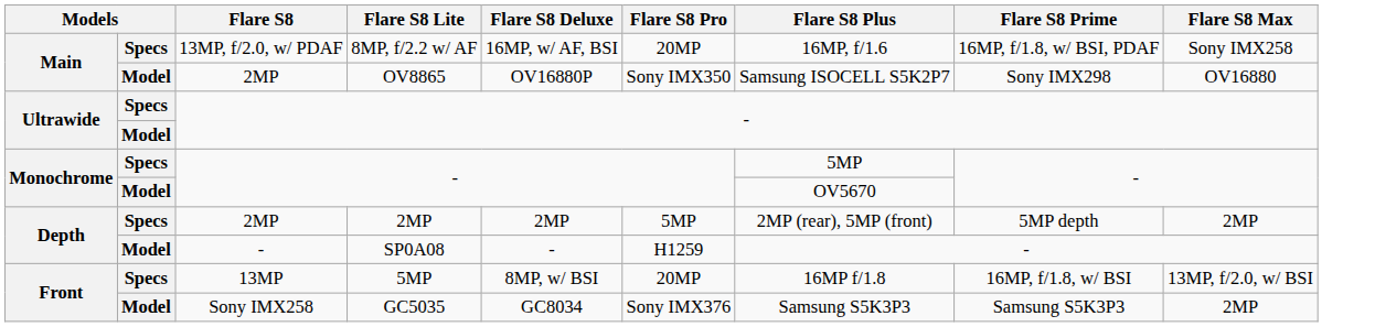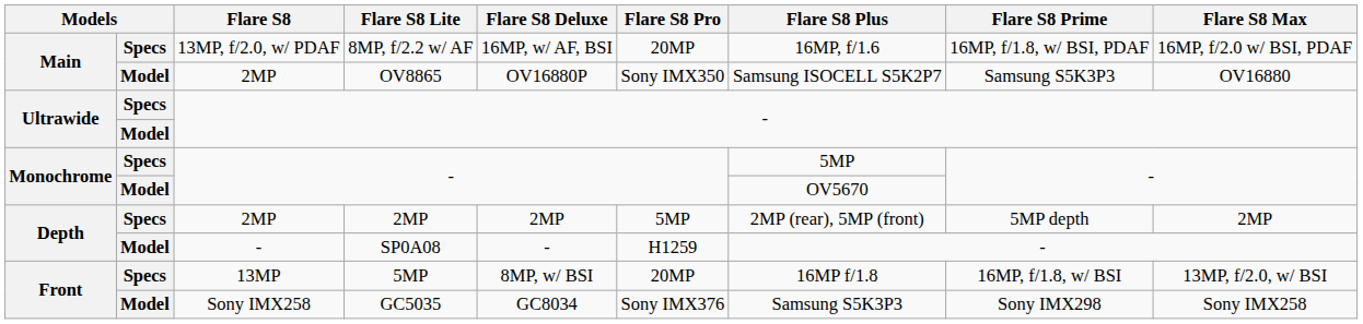 <table class="wikitable mw-collapsible mw-collapsed" style="text-align:center">
 <tr>
 <th colspan="2">Models</th>
 <th>Flare S8</th>
 <th>Flare S8 Lite</th>
 <th>Flare S8 Deluxe</th>
 <th>Flare S8 Pro</th>
 <th>Flare S8 Plus</th>
 <th>Flare S8 Prime</th>
 <th>Flare S8 Max</th>
 </tr>
 <tr>
 <th rowspan="2">Main</th>
 <th>Specs</th>
 <td>13MP, f/2.0, w/ PDAF</td>
 <td>8MP, f/2.2 w/ AF</td>
 <td>16MP, w/ AF, BSI</td>
 <td>20MP</td>
 <td>16MP, f/1.6</td>
 <td>16MP, f/1.8,  w/ BSI, PDAF</td>
-<td>Sony IMX258</td>
+<td>16MP, f/2.0 w/ BSI, PDAF</td>
 </tr>
 <tr>
 <th>Model</th>
 <td>2MP</td>
 <td>OV8865</td>
 <td>OV16880P</td>
 <td>Sony IMX350</td>
 <td>Samsung ISOCELL S5K2P7</td>
-<td>Sony IMX298</td>
+<td>Samsung S5K3P3</td>
 <td>OV16880</td>
 </tr>
 <tr>
 <th rowspan="2">Ultrawide</th>
 <th>Specs</th>
 <td colspan="7" rowspan="2">-</td>
 </tr>
 <tr>
 <th>Model</th>
 </tr>
 <tr>
 <th rowspan="2">Monochrome</th>
 <th>Specs</th>
 <td colspan="4" rowspan="2">-</td>
 <td>5MP</td>
 <td colspan="2" rowspan="2">-</td>
 </tr>
 <tr>
 <th>Model</th>
 <td>OV5670</td>
 </tr>
 <tr>
 <th rowspan="2">Depth</th>
 <th>Specs</th>
 <td>2MP</td>
 <td>2MP</td>
 <td>2MP</td>
 <td>5MP</td>
 <td>2MP (rear), 5MP (front)</td>
 <td>5MP depth</td>
 <td>2MP</td>
 </tr>
 <tr>
 <th>Model</th>
 <td>-</td>
 <td>SP0A08</td>
 <td>-</td>
 <td>H1259</td>
 <td colspan="3">-</td>
 </tr>
 <tr>
 <th rowspan="2">Front</th>
 <th>Specs</th>
 <td>13MP</td>
 <td>5MP</td>
 <td>8MP, w/ BSI</td>
 <td>20MP</td>
 <td>16MP f/1.8</td>
 <td>16MP, f/1.8, w/ BSI</td>
 <td>13MP, f/2.0, w/ BSI</td>
 </tr>
 <tr>
 <th>Model</th>
 <td>Sony IMX258</td>
 <td>GC5035</td>
 <td>GC8034</td>
 <td>Sony IMX376</td>
 <td>Samsung S5K3P3</td>
-<td>Samsung S5K3P3</td>
-<td>2MP</td>
+<td>Sony IMX298</td>
+<td>Sony IMX258</td>
 </tr>
 </table>
